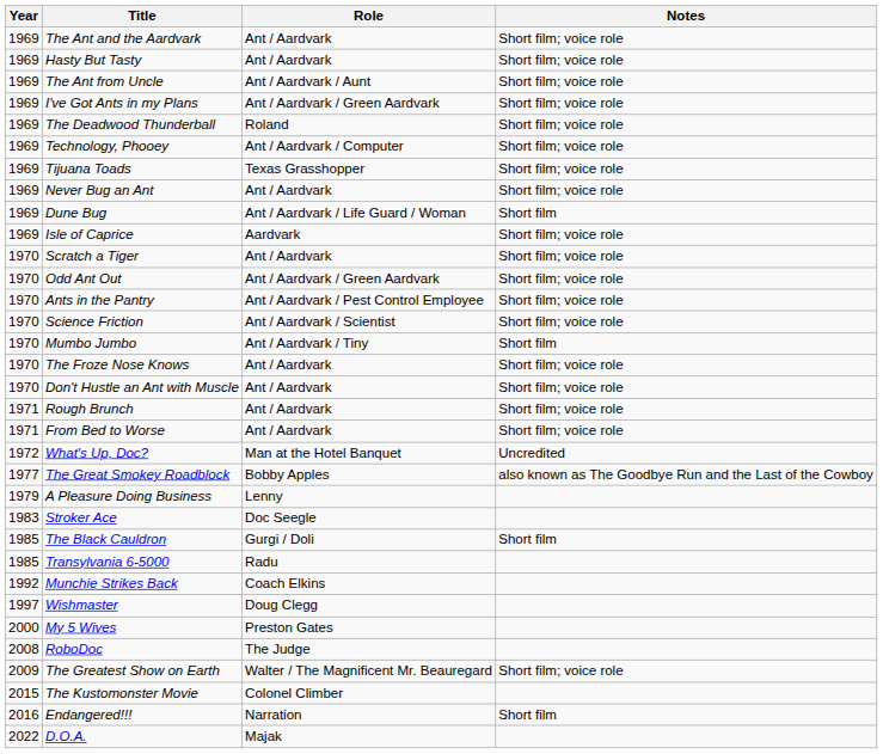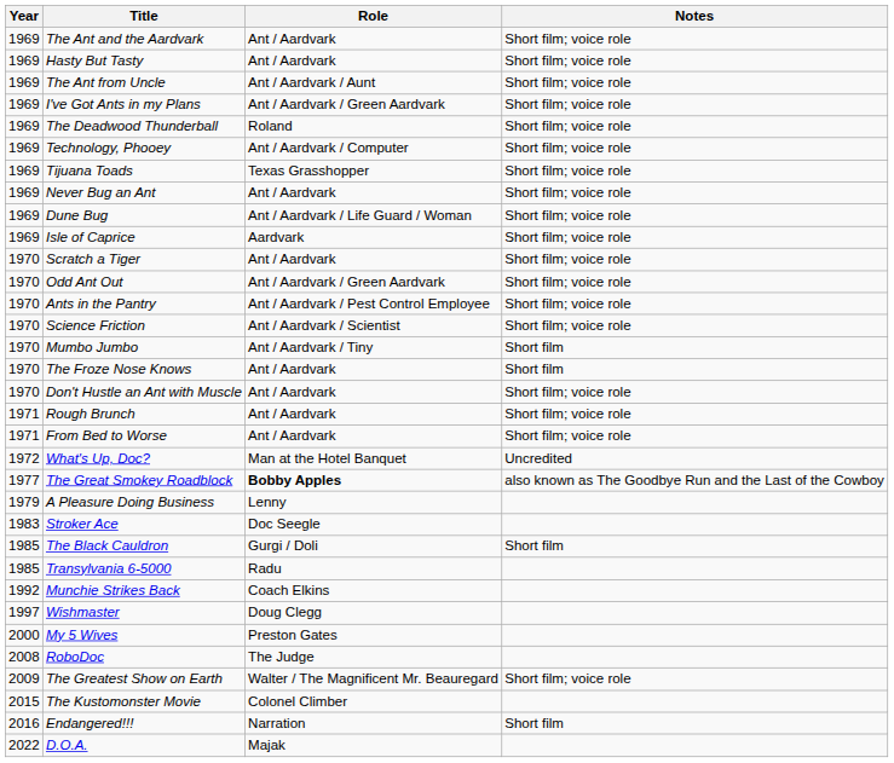 <table class="wikitable">
 <tr>
 <th>Year</th>
 <th>Title</th>
 <th>Role</th>
 <th>Notes</th>
 </tr>
 <tr>
 <td>1969</td>
 <td><em>The Ant and the Aardvark</em></td>
 <td>Ant / Aardvark</td>
 <td>Short film; voice role</td>
 </tr>
 <tr>
 <td>1969</td>
 <td><em>Hasty But Tasty</em></td>
 <td>Ant / Aardvark</td>
 <td>Short film; voice role</td>
 </tr>
 <tr>
 <td>1969</td>
 <td><em>The Ant from Uncle</em></td>
 <td>Ant / Aardvark / Aunt</td>
 <td>Short film; voice role</td>
 </tr>
 <tr>
 <td>1969</td>
 <td><em>I've Got Ants in my Plans</em></td>
 <td>Ant / Aardvark / Green Aardvark</td>
 <td>Short film; voice role</td>
 </tr>
 <tr>
 <td>1969</td>
 <td><em>The Deadwood Thunderball</em></td>
 <td>Roland</td>
 <td>Short film; voice role</td>
 </tr>
 <tr>
 <td>1969</td>
 <td><em>Technology, Phooey</em></td>
 <td>Ant / Aardvark / Computer</td>
 <td>Short film; voice role</td>
 </tr>
 <tr>
 <td>1969</td>
 <td><em>Tijuana Toads</em></td>
 <td>Texas Grasshopper</td>
 <td>Short film; voice role</td>
 </tr>
 <tr>
 <td>1969</td>
 <td><em>Never Bug an Ant</em></td>
 <td>Ant / Aardvark</td>
 <td>Short film; voice role</td>
 </tr>
 <tr>
 <td>1969</td>
 <td><em>Dune Bug</em></td>
 <td>Ant / Aardvark / Life Guard / Woman</td>
-<td>Short film</td>
+<td>Short film; voice role</td>
 </tr>
 <tr>
 <td>1969</td>
 <td><em>Isle of Caprice</em></td>
 <td>Aardvark</td>
 <td>Short film; voice role</td>
 </tr>
 <tr>
 <td>1970</td>
 <td><em>Scratch a Tiger</em></td>
 <td>Ant / Aardvark</td>
 <td>Short film; voice role</td>
 </tr>
 <tr>
 <td>1970</td>
 <td><em>Odd Ant Out</em></td>
 <td>Ant / Aardvark / Green Aardvark</td>
 <td>Short film; voice role</td>
 </tr>
 <tr>
 <td>1970</td>
 <td><em>Ants in the Pantry</em></td>
 <td>Ant / Aardvark / Pest Control Employee</td>
 <td>Short film; voice role</td>
 </tr>
 <tr>
 <td>1970</td>
 <td><em>Science Friction</em></td>
 <td>Ant / Aardvark / Scientist</td>
 <td>Short film; voice role</td>
 </tr>
 <tr>
 <td>1970</td>
 <td><em>Mumbo Jumbo</em></td>
 <td>Ant / Aardvark / Tiny</td>
 <td>Short film</td>
 </tr>
 <tr>
 <td>1970</td>
 <td><em>The Froze Nose Knows</em></td>
 <td>Ant / Aardvark</td>
-<td>Short film; voice role</td>
+<td>Short film</td>
 </tr>
 <tr>
 <td>1970</td>
 <td><em>Don't Hustle an Ant with Muscle</em></td>
 <td>Ant / Aardvark</td>
 <td>Short film; voice role</td>
 </tr>
 <tr>
 <td>1971</td>
 <td><em>Rough Brunch</em></td>
 <td>Ant / Aardvark</td>
 <td>Short film; voice role</td>
 </tr>
 <tr>
 <td>1971</td>
 <td><em>From Bed to Worse</em></td>
 <td>Ant / Aardvark</td>
 <td>Short film; voice role</td>
 </tr>
 <tr>
 <td>1972</td>
 <td><em><a href='#'>What's Up, Doc?</a></em></td>
 <td>Man at the Hotel Banquet</td>
 <td>Uncredited</td>
 </tr>
 <tr>
 <td>1977</td>
 <td><em><a href='#'>The Great Smokey Roadblock</a></em></td>
-<td>Bobby Apples</td>
+<td><strong>Bobby Apples</strong></td>
 <td>also known as The Goodbye Run and the Last of the Cowboy</td>
 </tr>
 <tr>
 <td>1979</td>
 <td><em>A Pleasure Doing Business</em></td>
 <td>Lenny</td>
 <td></td>
 </tr>
 <tr>
 <td>1983</td>
 <td><em><a href='#'>Stroker Ace</a></em></td>
 <td>Doc Seegle</td>
 <td></td>
 </tr>
 <tr>
 <td>1985</td>
 <td><em><a href='#'>The Black Cauldron</a></em></td>
 <td>Gurgi / Doli</td>
 <td>Short film</td>
 </tr>
 <tr>
 <td>1985</td>
 <td><em><a href='#'>Transylvania 6-5000</a></em></td>
 <td>Radu</td>
 <td></td>
 </tr>
 <tr>
 <td>1992</td>
 <td><em><a href='#'>Munchie Strikes Back</a></em></td>
 <td>Coach Elkins</td>
 <td></td>
 </tr>
 <tr>
 <td>1997</td>
 <td><em><a href='#'>Wishmaster</a></em></td>
 <td>Doug Clegg</td>
 <td></td>
 </tr>
 <tr>
 <td>2000</td>
 <td><em><a href='#'>My 5 Wives</a></em></td>
 <td>Preston Gates</td>
 <td></td>
 </tr>
 <tr>
 <td>2008</td>
 <td><em><a href='#'>RoboDoc</a></em></td>
 <td>The Judge</td>
 <td></td>
 </tr>
 <tr>
 <td>2009</td>
 <td><em>The Greatest Show on Earth</em></td>
 <td>Walter / The Magnificent Mr. Beauregard</td>
 <td>Short film; voice role</td>
 </tr>
 <tr>
 <td>2015</td>
 <td><em>The Kustomonster Movie</em></td>
 <td>Colonel Climber</td>
 <td></td>
 </tr>
 <tr>
 <td>2016</td>
 <td><em>Endangered!!!</em></td>
 <td>Narration</td>
 <td>Short film</td>
 </tr>
 <tr>
 <td>2022</td>
 <td><em><a href='#'>D.O.A.</a></em></td>
 <td>Majak</td>
 <td></td>
 </tr>
 </table>
